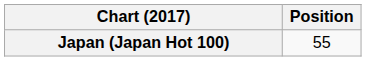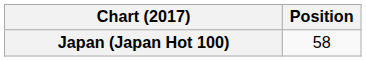 <table class="wikitable plainrowheaders" style="text-align:center;">
 <tr>
 <th scope="col" style="width:268px;">Chart (2017)</th>
 <th scope="col" style="width:70px;">Position</th>
 </tr>
 <tr>
 <th scope="row">Japan (Japan Hot 100)</th>
-<td>55</td>
+<td>58</td>
 </tr>
 </table>
